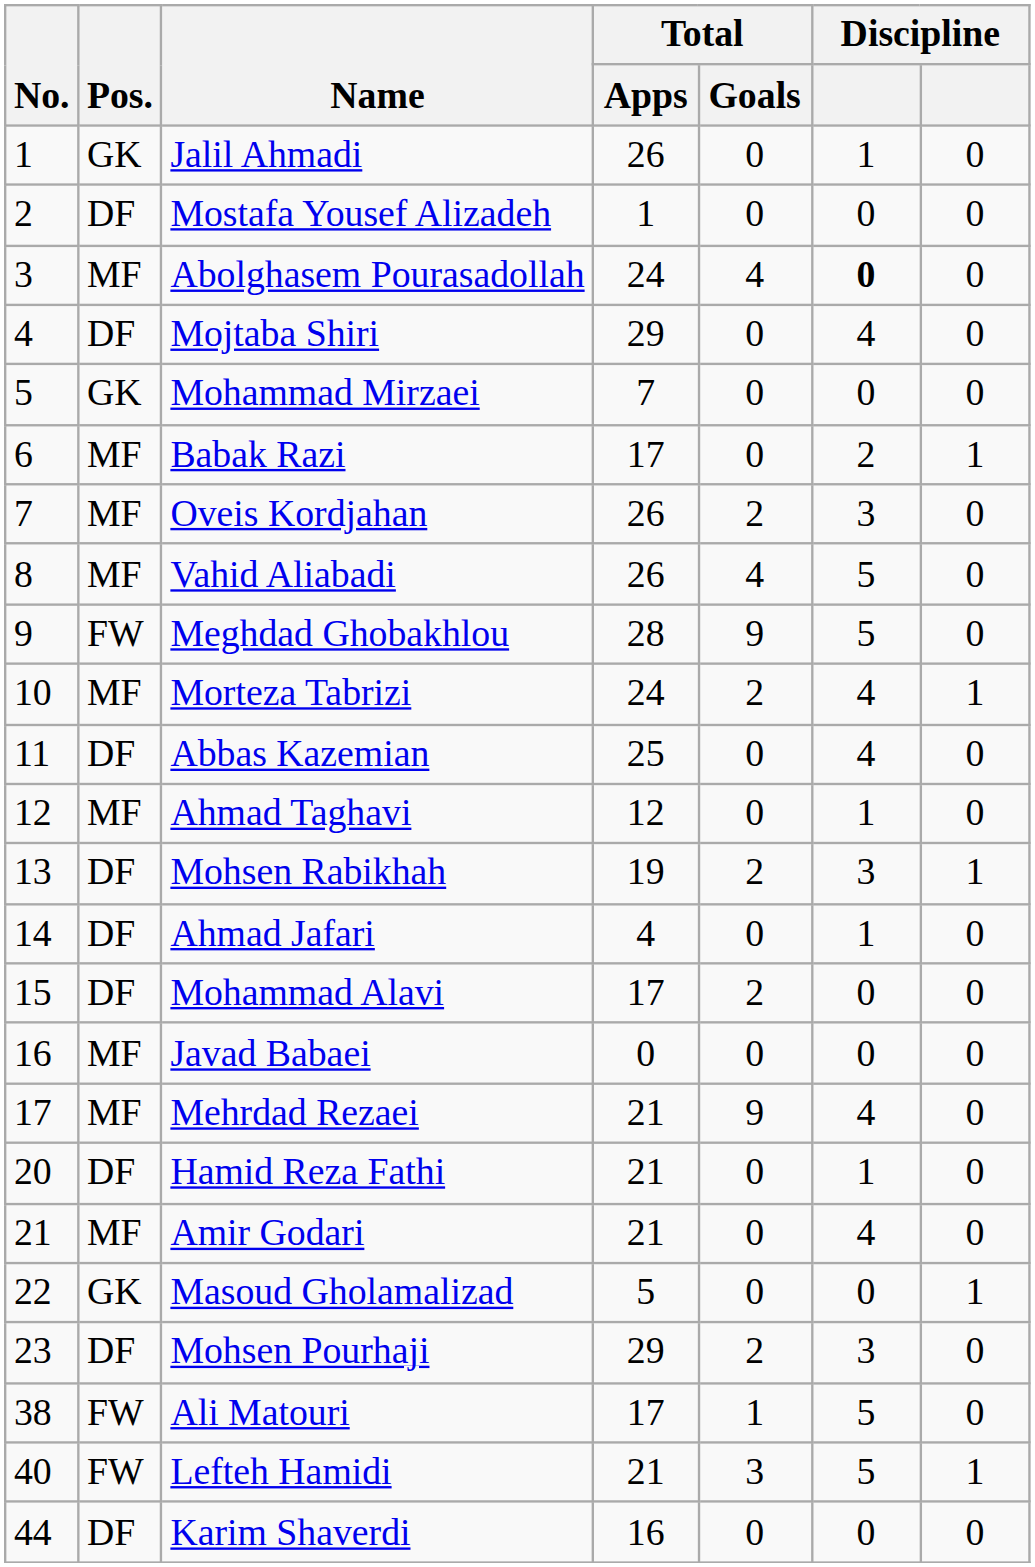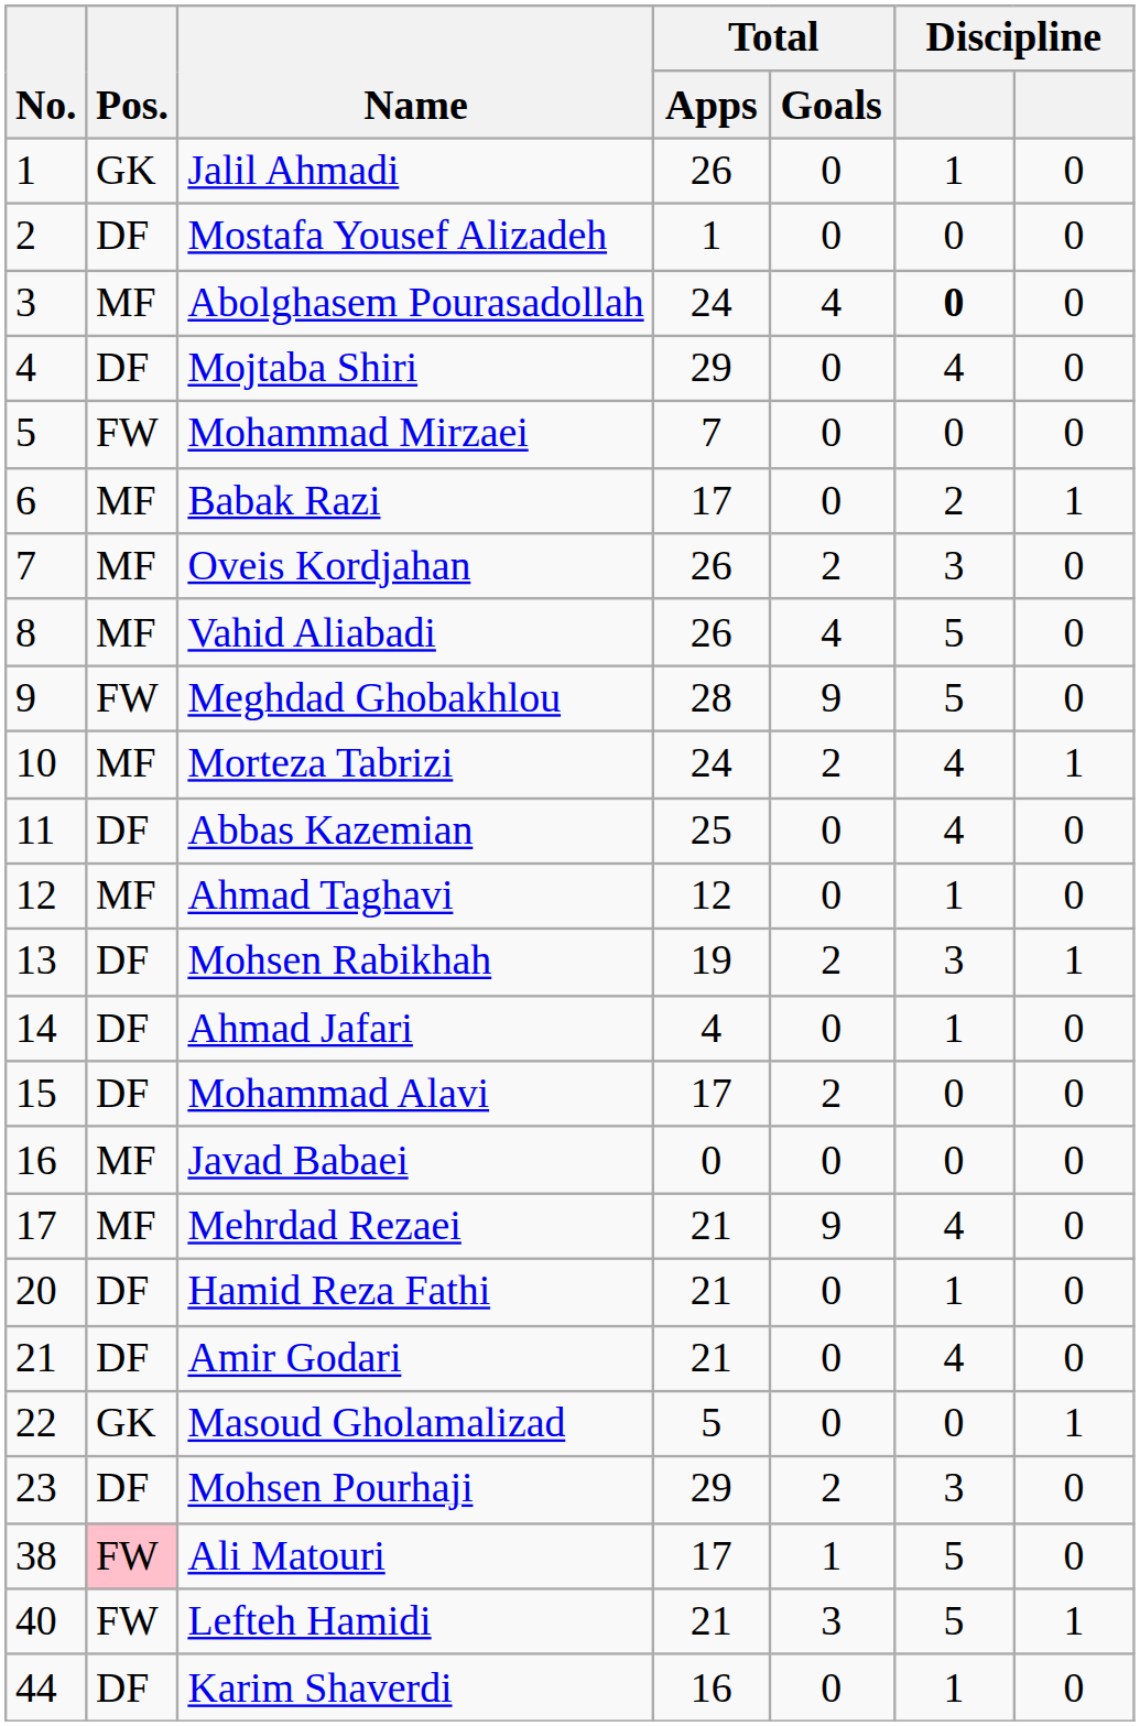 <table class="wikitable" style="text-align:center">
 <tr>
 <th rowspan="2" valign="bottom">No.</th>
 <th rowspan="2" valign="bottom">Pos.</th>
 <th rowspan="2" valign="bottom">Name</th>
 <th colspan="2" width="85">Total</th>
 <th colspan="2" width="85">Discipline</th>
 </tr>
 <tr>
 <th>Apps</th>
 <th>Goals</th>
 <th></th>
 <th></th>
 </tr>
 <tr>
 <td align="left">1</td>
 <td align="left">GK</td>
 <td align="left"> <a href='#'>Jalil Ahmadi</a></td>
 <td>26</td>
 <td>0</td>
 <td>1</td>
 <td>0</td>
 </tr>
 <tr>
 <td align="left">2</td>
 <td align="left">DF</td>
 <td align="left"> <a href='#'>Mostafa Yousef Alizadeh</a></td>
 <td>1</td>
 <td>0</td>
 <td>0</td>
 <td>0</td>
 </tr>
 <tr>
 <td align="left">3</td>
 <td align="left">MF</td>
 <td align="left"> <a href='#'>Abolghasem Pourasadollah</a></td>
 <td>24</td>
 <td>4</td>
 <td><strong>0</strong></td>
 <td>0</td>
 </tr>
 <tr>
 <td align="left">4</td>
 <td align="left">DF</td>
 <td align="left"> <a href='#'>Mojtaba Shiri</a></td>
 <td>29</td>
 <td>0</td>
 <td>4</td>
 <td>0</td>
 </tr>
 <tr>
 <td align="left">5</td>
-<td align="left">GK</td>
+<td align="left">FW</td>
 <td align="left"> <a href='#'>Mohammad Mirzaei</a></td>
 <td>7</td>
 <td>0</td>
 <td>0</td>
 <td>0</td>
 </tr>
 <tr>
 <td align="left">6</td>
 <td align="left">MF</td>
 <td align="left"> <a href='#'>Babak Razi</a></td>
 <td>17</td>
 <td>0</td>
 <td>2</td>
 <td>1</td>
 </tr>
 <tr>
 <td align="left">7</td>
 <td align="left">MF</td>
 <td align="left"> <a href='#'>Oveis Kordjahan</a></td>
 <td>26</td>
 <td>2</td>
 <td>3</td>
 <td>0</td>
 </tr>
 <tr>
 <td align="left">8</td>
 <td align="left">MF</td>
 <td align="left"> <a href='#'>Vahid Aliabadi</a></td>
 <td>26</td>
 <td>4</td>
 <td>5</td>
 <td>0</td>
 </tr>
 <tr>
 <td align="left">9</td>
 <td align="left">FW</td>
 <td align="left"> <a href='#'>Meghdad Ghobakhlou</a></td>
 <td>28</td>
 <td>9</td>
 <td>5</td>
 <td>0</td>
 </tr>
 <tr>
 <td align="left">10</td>
 <td align="left">MF</td>
 <td align="left"> <a href='#'>Morteza Tabrizi</a></td>
 <td>24</td>
 <td>2</td>
 <td>4</td>
 <td>1</td>
 </tr>
 <tr>
 <td align="left">11</td>
 <td align="left">DF</td>
 <td align="left"> <a href='#'>Abbas Kazemian</a></td>
 <td>25</td>
 <td>0</td>
 <td>4</td>
 <td>0</td>
 </tr>
 <tr>
 <td align="left">12</td>
 <td align="left">MF</td>
 <td align="left"> <a href='#'>Ahmad Taghavi</a></td>
 <td>12</td>
 <td>0</td>
 <td>1</td>
 <td>0</td>
 </tr>
 <tr>
 <td align="left">13</td>
 <td align="left">DF</td>
 <td align="left"> <a href='#'>Mohsen Rabikhah</a></td>
 <td>19</td>
 <td>2</td>
 <td>3</td>
 <td>1</td>
 </tr>
 <tr>
 <td align="left">14</td>
 <td align="left">DF</td>
 <td align="left"> <a href='#'>Ahmad Jafari</a></td>
 <td>4</td>
 <td>0</td>
 <td>1</td>
 <td>0</td>
 </tr>
 <tr>
 <td align="left">15</td>
 <td align="left">DF</td>
 <td align="left"> <a href='#'>Mohammad Alavi</a></td>
 <td>17</td>
 <td>2</td>
 <td>0</td>
 <td>0</td>
 </tr>
 <tr>
 <td align="left">16</td>
 <td align="left">MF</td>
 <td align="left"> <a href='#'>Javad Babaei</a></td>
 <td>0</td>
 <td>0</td>
 <td>0</td>
 <td>0</td>
 </tr>
 <tr>
 <td align="left">17</td>
 <td align="left">MF</td>
 <td align="left"> <a href='#'>Mehrdad Rezaei</a></td>
 <td>21</td>
 <td>9</td>
 <td>4</td>
 <td>0</td>
 </tr>
 <tr>
 <td align="left">20</td>
 <td align="left">DF</td>
 <td align="left"> <a href='#'>Hamid Reza Fathi</a></td>
 <td>21</td>
 <td>0</td>
 <td>1</td>
 <td>0</td>
 </tr>
 <tr>
 <td align="left">21</td>
-<td align="left">MF</td>
+<td align="left">DF</td>
 <td align="left"> <a href='#'>Amir Godari</a></td>
 <td>21</td>
 <td>0</td>
 <td>4</td>
 <td>0</td>
 </tr>
 <tr>
 <td align="left">22</td>
 <td align="left">GK</td>
 <td align="left"> <a href='#'>Masoud Gholamalizad</a></td>
 <td>5</td>
 <td>0</td>
 <td>0</td>
 <td>1</td>
 </tr>
 <tr>
 <td align="left">23</td>
 <td align="left">DF</td>
 <td align="left"> <a href='#'>Mohsen Pourhaji</a></td>
 <td>29</td>
 <td>2</td>
 <td>3</td>
 <td>0</td>
 </tr>
 <tr>
 <td align="left">38</td>
-<td align="left">FW</td>
+<td align="left" style="background: pink;">FW</td>
 <td align="left"> <a href='#'>Ali Matouri</a></td>
 <td>17</td>
 <td>1</td>
 <td>5</td>
 <td>0</td>
 </tr>
 <tr>
 <td align="left">40</td>
 <td align="left">FW</td>
 <td align="left"> <a href='#'>Lefteh Hamidi</a></td>
 <td>21</td>
 <td>3</td>
 <td>5</td>
 <td>1</td>
 </tr>
 <tr>
 <td align="left">44</td>
 <td align="left">DF</td>
 <td align="left"> <a href='#'>Karim Shaverdi</a></td>
 <td>16</td>
 <td>0</td>
-<td>0</td>
+<td>1</td>
 <td>0</td>
 </tr>
 <tr>
 </tr>
 </table>
